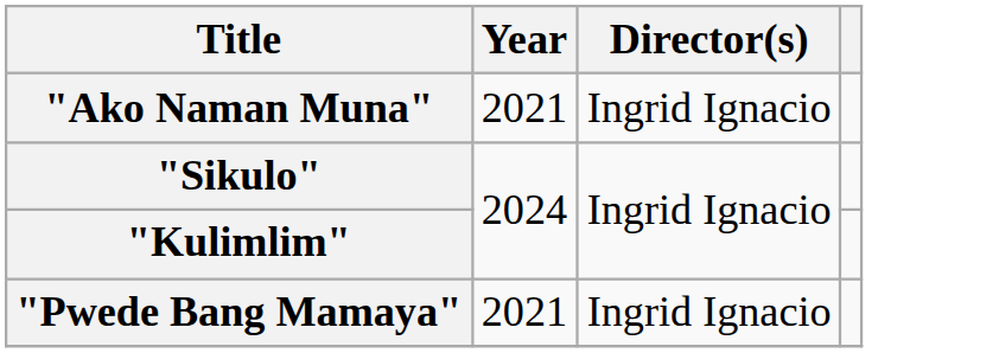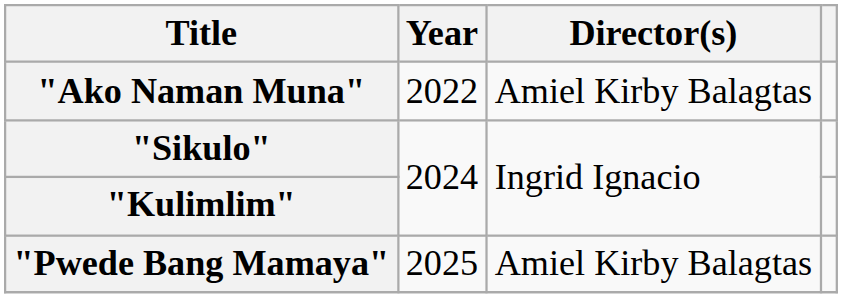 <table class="wikitable plainrowheaders">
 <tr>
 <th scope="col">Title</th>
 <th scope="col">Year</th>
 <th scope="col">Director(s)</th>
 <th scope="col"></th>
 </tr>
 <tr>
 <th scope="row">"Ako Naman Muna"</th>
-<td>2021</td>
-<td>Ingrid Ignacio</td>
+<td>2022</td>
+<td>Amiel Kirby Balagtas</td>
 <td></td>
 </tr>
 <tr>
 <th scope="row">"Sikulo"</th>
 <td rowspan="2">2024</td>
 <td rowspan="2">Ingrid Ignacio</td>
 <td></td>
 </tr>
 <tr>
 <th scope="row">"Kulimlim"</th>
 <td></td>
 </tr>
 <tr>
 <th scope="row">"Pwede Bang Mamaya"</th>
-<td>2021</td>
-<td>Ingrid Ignacio</td>
+<td>2025</td>
+<td>Amiel Kirby Balagtas</td>
 <td></td>
 </tr>
 <tr>
 </tr>
 </table>
